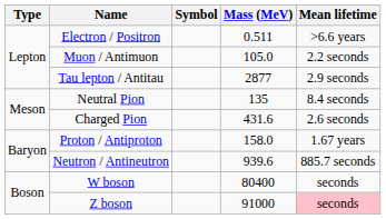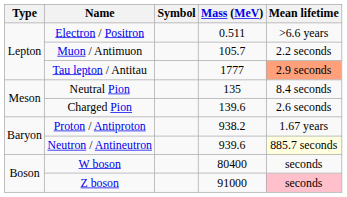 <table class=wikitable style="text-align: center;">
 <tr>
 <th>Type</th>
 <th>Name</th>
 <th>Symbol</th>
 <th><a href='#'>Mass</a> (<a href='#'>MeV</a>)</th>
 <th>Mean lifetime</th>
 </tr>
 <tr>
 <td rowspan="3">Lepton</td>
 <td><a href='#'>Electron</a> / <a href='#'>Positron</a></td>
 <td></td>
 <td>0.511</td>
 <td>>6.6 years</td>
 </tr>
 <tr>
 <td><a href='#'>Muon</a> / Antimuon</td>
 <td></td>
-<td>105.0</td>
+<td>105.7</td>
 <td>2.2 seconds</td>
 </tr>
 <tr>
 <td><a href='#'>Tau lepton</a> / Antitau</td>
 <td></td>
-<td>2877</td>
-<td>2.9 seconds</td>
+<td>1777</td>
+<td style="background: lightsalmon;">2.9 seconds</td>
 </tr>
 <tr>
 <td rowspan="2">Meson</td>
 <td>Neutral <a href='#'>Pion</a></td>
 <td></td>
 <td>135</td>
 <td>8.4 seconds</td>
 </tr>
 <tr>
 <td>Charged <a href='#'>Pion</a></td>
 <td></td>
-<td>431.6</td>
+<td>139.6</td>
 <td>2.6 seconds</td>
 </tr>
 <tr>
 <td rowspan="2">Baryon</td>
 <td><a href='#'>Proton</a> / <a href='#'>Antiproton</a></td>
 <td></td>
-<td>158.0</td>
+<td>938.2</td>
 <td>1.67 years</td>
 </tr>
 <tr>
 <td><a href='#'>Neutron</a> / <a href='#'>Antineutron</a></td>
 <td></td>
 <td>939.6</td>
-<td>885.7 seconds</td>
+<td style="background: lightyellow;">885.7 seconds</td>
 </tr>
 <tr>
 <td rowspan="2">Boson</td>
 <td><a href='#'>W boson</a></td>
 <td></td>
 <td>80400</td>
 <td> seconds</td>
 </tr>
 <tr>
 <td><a href='#'>Z boson</a></td>
 <td></td>
 <td>91000</td>
 <td style="background: pink;"> seconds</td>
 </tr>
 </table>
